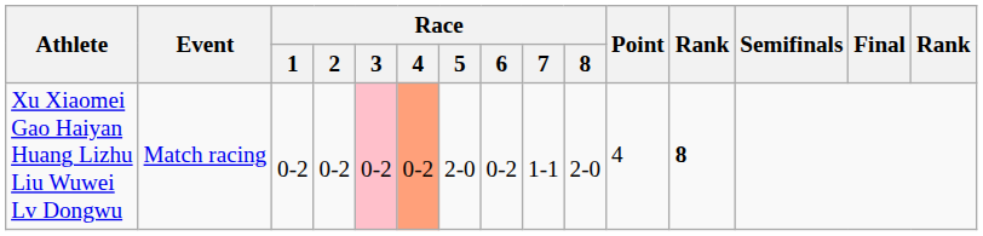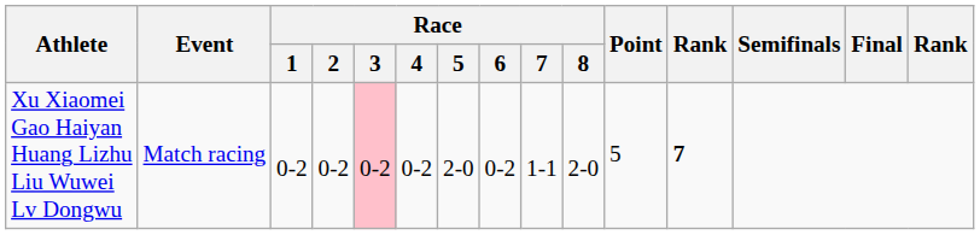 <table class="wikitable" style="text-align:left; font-size:90%">
 <tr>
 <th rowspan=2>Athlete</th>
 <th rowspan=2>Event</th>
 <th colspan=8>Race</th>
 <th rowspan=2>Point</th>
 <th rowspan=2>Rank</th>
 <th rowspan=2>Semifinals</th>
 <th rowspan=2>Final</th>
 <th rowspan=2>Rank</th>
 </tr>
 <tr>
 <th>1</th>
 <th>2</th>
 <th>3</th>
 <th>4</th>
 <th>5</th>
 <th>6</th>
 <th>7</th>
 <th>8</th>
 </tr>
 <tr>
 <td align=left><a href='#'>Xu Xiaomei</a><br><a href='#'>Gao Haiyan</a><br><a href='#'>Huang Lizhu</a><br><a href='#'>Liu Wuwei</a><br><a href='#'>Lv Dongwu</a></td>
 <td align=left><a href='#'>Match racing</a></td>
 <td><br> 0-2</td>
 <td><br> 0-2</td>
 <td style="background: pink;"><br> 0-2</td>
-<td style="background: lightsalmon;"><br> 0-2</td>
+<td><br> 0-2</td>
 <td><br> 2-0</td>
 <td><br> 0-2</td>
 <td><br> 1-1</td>
 <td><br> 2-0</td>
-<td>4</td>
-<td><strong>8</strong></td>
+<td>5</td>
+<td><strong>7</strong></td>
 </tr>
 </table>
